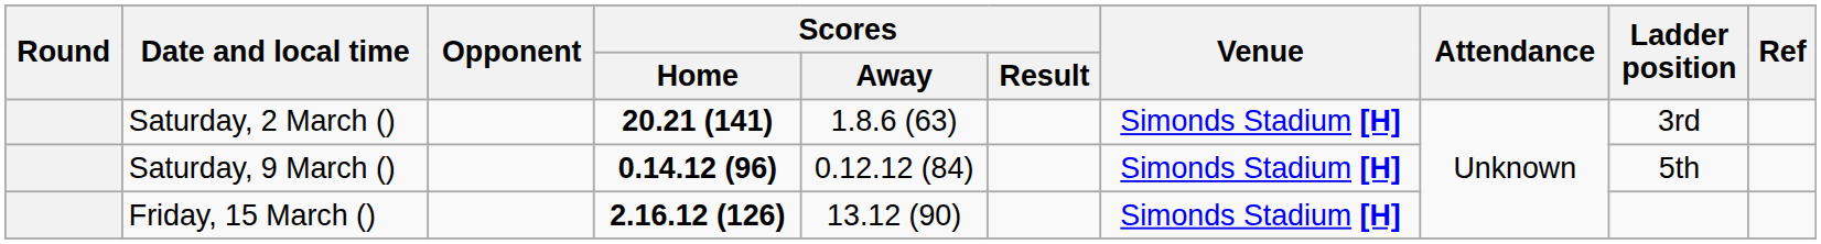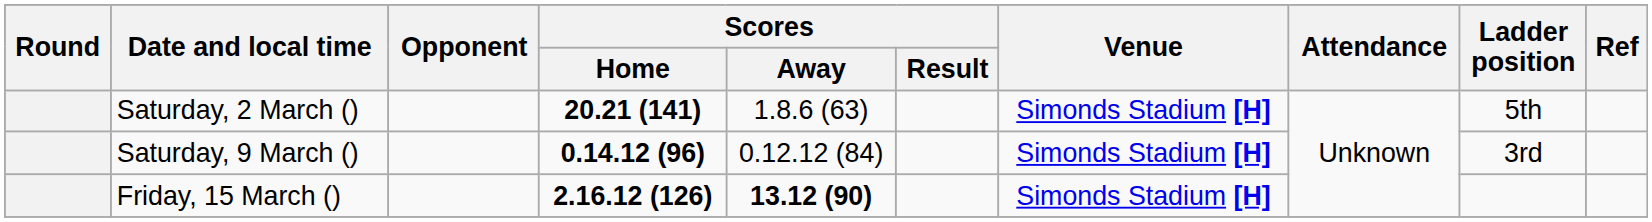 <table class="wikitable plainrowheaders" style="font-size:90%; width:100%; text-align:center;">
 <tr>
 <th scope="col" rowspan=2>Round</th>
 <th scope="col" rowspan=2>Date and local time</th>
 <th scope="col" rowspan=2>Opponent</th>
 <th scope="col" colspan=3>Scores</th>
 <th scope="col" rowspan=2>Venue</th>
 <th scope="col" rowspan=2>Attendance</th>
 <th scope="col" rowspan=2>Ladder<br>position</th>
 <th scope="col" rowspan=2>Ref</th>
 </tr>
 <tr>
 <th scope="col">Home</th>
 <th scope="col">Away</th>
 <th scope="col">Result</th>
 </tr>
 <tr>
 <th scope="row"></th>
 <td align=left>Saturday, 2 March ()</td>
 <td align=left></td>
 <td><strong>20.21 (141)</strong></td>
 <td>1.8.6 (63)</td>
 <td></td>
 <td><a href='#'>Simonds Stadium</a> <span></span><a href='#'><strong>[H]</strong></a></td>
 <td rowspan=3>Unknown</td>
-<td>3rd</td>
+<td>5th</td>
 <td></td>
 </tr>
 <tr>
 <th scope="row"></th>
 <td align=left>Saturday, 9 March ()</td>
 <td align=left></td>
 <td><strong>0.14.12 (96)</strong></td>
 <td>0.12.12 (84)</td>
 <td></td>
 <td><a href='#'>Simonds Stadium</a> <span></span><a href='#'><strong>[H]</strong></a></td>
-<td>5th</td>
+<td>3rd</td>
 <td></td>
 </tr>
 <tr>
 <th scope="row"></th>
 <td align=left>Friday, 15 March ()</td>
 <td align=left></td>
 <td><strong>2.16.12 (126)</strong></td>
-<td>13.12 (90)</td>
+<td><strong>13.12 (90)</strong></td>
 <td></td>
 <td><a href='#'>Simonds Stadium</a> <span></span><a href='#'><strong>[H]</strong></a></td>
 <td></td>
 <td></td>
 </tr>
 </table>
